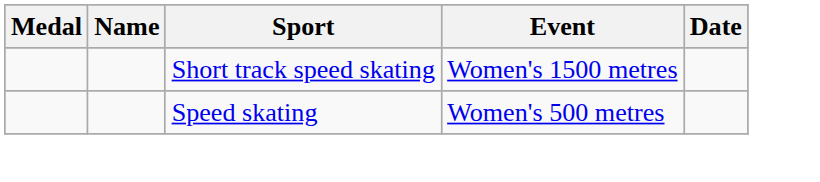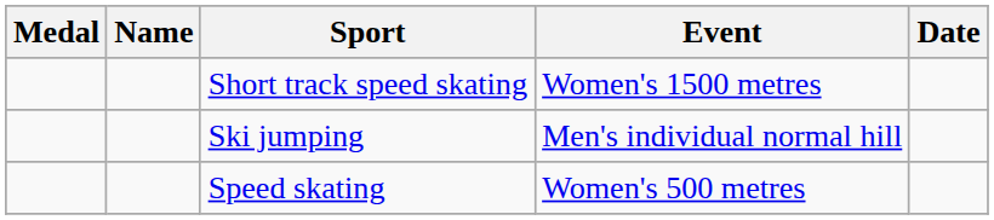 <table class="wikitable sortable" style="font-size:95%;">
 <tr>
 <th>Medal</th>
 <th>Name</th>
 <th>Sport</th>
 <th>Event</th>
 <th>Date</th>
 </tr>
 <tr>
 <td></td>
 <td></td>
 <td><a href='#'>Short track speed skating</a></td>
 <td><a href='#'>Women's 1500 metres</a></td>
 <td></td>
 </tr>
 <tr>
 <td></td>
 <td></td>
+<td><a href='#'>Ski jumping</a></td>
+<td><a href='#'>Men's individual normal hill</a></td>
+<td></td>
+</tr>
+<tr>
+<td></td>
+<td></td>
 <td><a href='#'>Speed skating</a></td>
 <td><a href='#'>Women's 500 metres</a></td>
 <td></td>
 </tr>
 </table>
